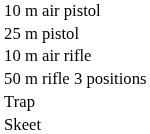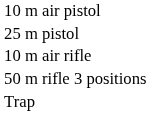 <table>
 <tr>
 <td>10 m air pistol</td>
 <td></td>
 <td></td>
 <td></td>
 </tr>
 <tr>
 <td>25 m pistol</td>
 <td></td>
 <td></td>
 <td></td>
 </tr>
 <tr>
 <td>10 m air rifle</td>
 <td></td>
 <td></td>
 <td></td>
 </tr>
 <tr>
 <td>50 m rifle 3 positions</td>
 <td></td>
 <td></td>
 <td></td>
 </tr>
 <tr>
 <td>Trap</td>
 <td></td>
 <td></td>
 <td></td>
 </tr>
-<tr>
-<td>Skeet</td>
-<td></td>
-<td></td>
-<td></td>
-</tr>
 </table>
